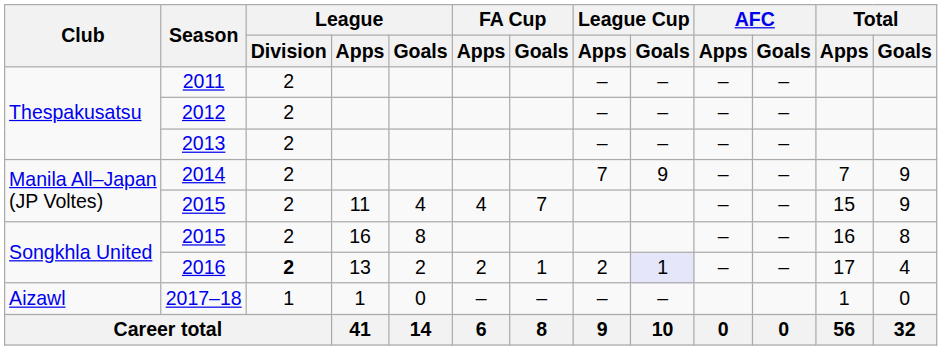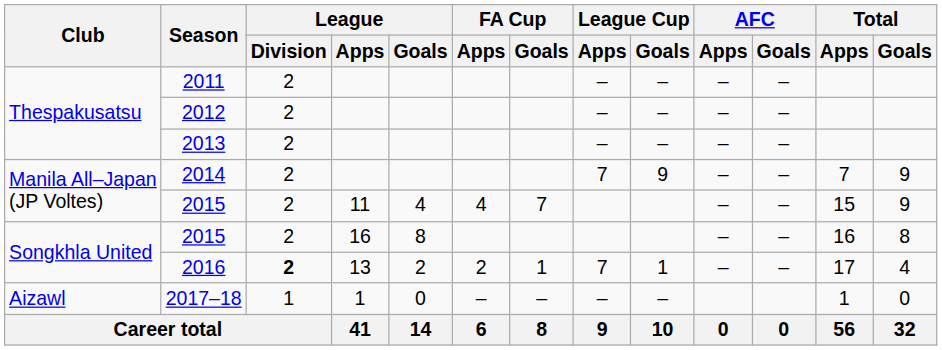 <table class="wikitable" style="text-align: center;">
 <tr>
 <th rowspan="2">Club</th>
 <th rowspan="2">Season</th>
 <th colspan="3">League</th>
 <th colspan="2">FA Cup</th>
 <th colspan="2">League Cup</th>
 <th colspan="2"><a href='#'>AFC</a></th>
 <th colspan="2">Total</th>
 </tr>
 <tr>
 <th>Division</th>
 <th>Apps</th>
 <th>Goals</th>
 <th>Apps</th>
 <th>Goals</th>
 <th>Apps</th>
 <th>Goals</th>
 <th>Apps</th>
 <th>Goals</th>
 <th>Apps</th>
 <th>Goals</th>
 </tr>
 <tr>
 <td rowspan="3" style="text-align: left;"><a href='#'>Thespakusatsu</a></td>
 <td><a href='#'>2011</a></td>
 <td>2</td>
 <td></td>
 <td></td>
 <td></td>
 <td></td>
 <td>–</td>
 <td>–</td>
 <td>–</td>
 <td>–</td>
 <td></td>
 <td></td>
 </tr>
 <tr>
 <td><a href='#'>2012</a></td>
 <td>2</td>
 <td></td>
 <td></td>
 <td></td>
 <td></td>
 <td>–</td>
 <td>–</td>
 <td>–</td>
 <td>–</td>
 <td></td>
 <td></td>
 </tr>
 <tr>
 <td><a href='#'>2013</a></td>
 <td>2</td>
 <td></td>
 <td></td>
 <td></td>
 <td></td>
 <td>–</td>
 <td>–</td>
 <td>–</td>
 <td>–</td>
 <td></td>
 <td></td>
 </tr>
 <tr>
 <td rowspan="2" style="text-align: left;"><a href='#'>Manila All–Japan</a><br>(JP Voltes)</td>
 <td><a href='#'>2014</a></td>
 <td>2</td>
 <td></td>
 <td></td>
 <td></td>
 <td></td>
 <td>7</td>
 <td>9</td>
 <td>–</td>
 <td>–</td>
 <td>7</td>
 <td>9</td>
 </tr>
 <tr>
 <td><a href='#'>2015</a></td>
 <td>2</td>
 <td>11</td>
 <td>4</td>
 <td>4</td>
 <td>7</td>
 <td></td>
 <td></td>
 <td>–</td>
 <td>–</td>
 <td>15</td>
 <td>9</td>
 </tr>
 <tr>
 <td rowspan="2" style="text-align: left;"><a href='#'>Songkhla United</a></td>
 <td><a href='#'>2015</a></td>
 <td>2</td>
 <td>16</td>
 <td>8</td>
 <td></td>
 <td></td>
 <td></td>
 <td></td>
 <td>–</td>
 <td>–</td>
 <td>16</td>
 <td>8</td>
 </tr>
 <tr>
 <td><a href='#'>2016</a></td>
 <td><strong>2</strong></td>
 <td>13</td>
 <td>2</td>
 <td>2</td>
 <td>1</td>
-<td>2</td>
-<td style="background: lavender;">1</td>
+<td>7</td>
+<td>1</td>
 <td>–</td>
 <td>–</td>
 <td>17</td>
 <td>4</td>
 </tr>
 <tr>
 <td rowspan="1" style="text-align: left;"><a href='#'>Aizawl</a></td>
 <td><a href='#'>2017–18</a></td>
 <td>1</td>
 <td>1</td>
 <td>0</td>
 <td>–</td>
 <td>–</td>
 <td>–</td>
 <td>–</td>
 <td></td>
 <td></td>
 <td>1</td>
 <td>0</td>
 </tr>
 <tr>
 <th colspan="3">Career total</th>
 <th>41</th>
 <th>14</th>
 <th>6</th>
 <th>8</th>
 <th>9</th>
 <th>10</th>
 <th>0</th>
 <th>0</th>
 <th>56</th>
 <th>32</th>
 </tr>
 </table>
